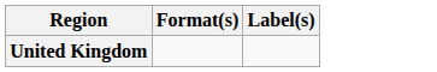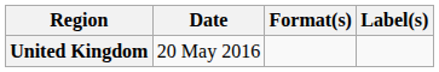 <table class="wikitable plainrowheaders">
 <tr>
 <th scope="col">Region</th>
+<th scope="col">Date</th>
 <th scope="col">Format(s)</th>
 <th scope="col">Label(s)</th>
 </tr>
 <tr>
 <th scope="row">United Kingdom</th>
+<td>20 May 2016</td>
 <td></td>
 <td></td>
 </tr>
 </table>
